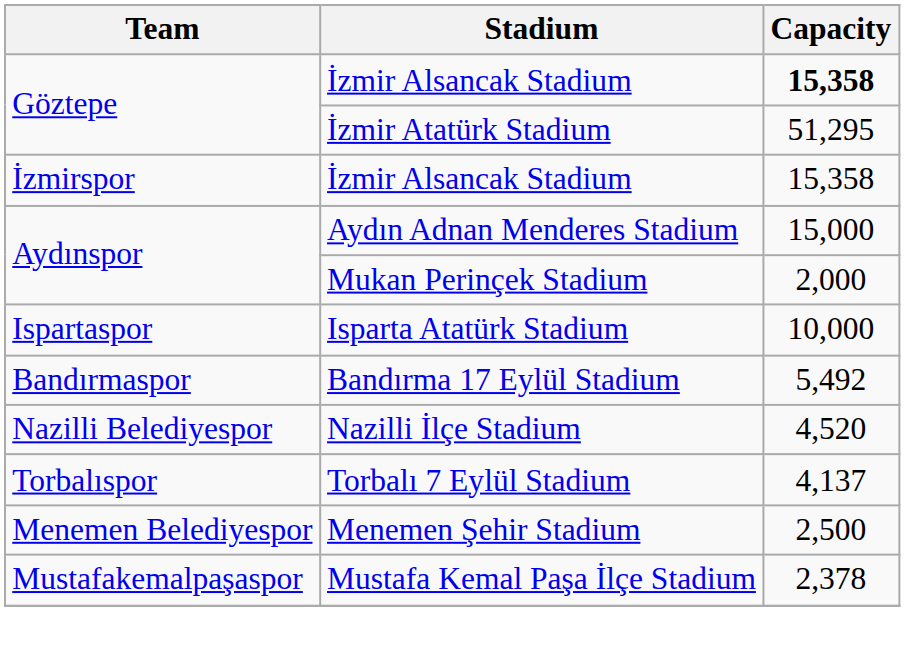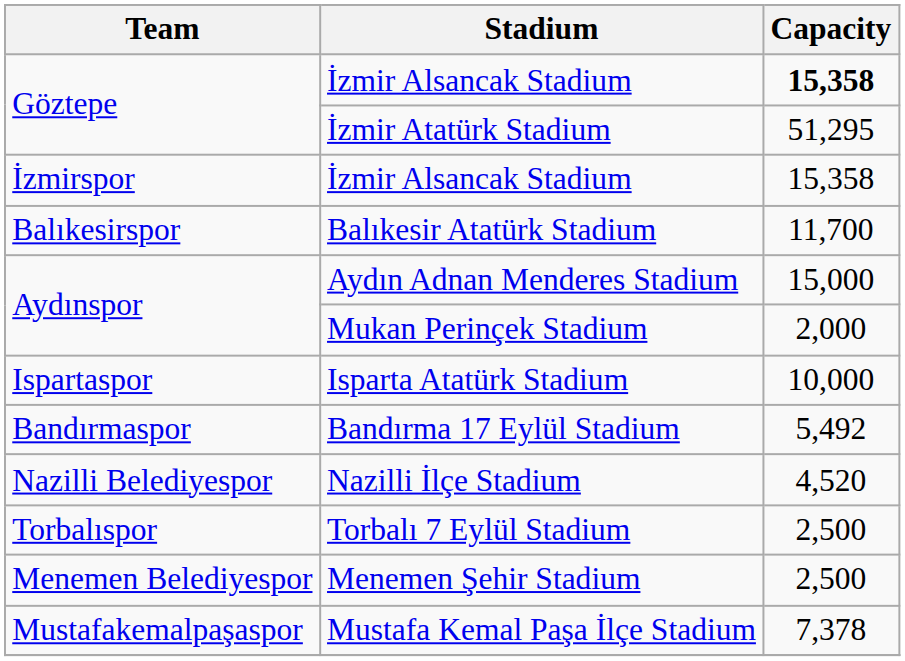 <table class="wikitable">
 <tr>
 <th>Team</th>
 <th>Stadium</th>
 <th>Capacity</th>
 </tr>
 <tr>
 <td rowspan="2"><a href='#'>Göztepe</a></td>
 <td><a href='#'>İzmir Alsancak Stadium</a></td>
 <td align="center"><strong>15,358</strong></td>
 </tr>
 <tr>
 <td><a href='#'>İzmir Atatürk Stadium</a></td>
 <td align="center">51,295</td>
 </tr>
 <tr>
 <td><a href='#'>İzmirspor</a></td>
 <td><a href='#'>İzmir Alsancak Stadium</a></td>
 <td align="center">15,358</td>
+</tr>
+<tr>
+<td><a href='#'>Balıkesirspor</a></td>
+<td><a href='#'>Balıkesir Atatürk Stadium</a></td>
+<td align="center">11,700</td>
 </tr>
 <tr>
 <td rowspan="2"><a href='#'>Aydınspor</a></td>
 <td><a href='#'>Aydın Adnan Menderes Stadium</a></td>
 <td align="center">15,000</td>
 </tr>
 <tr>
 <td><a href='#'>Mukan Perinçek Stadium</a></td>
 <td align="center">2,000</td>
 </tr>
 <tr>
 <td><a href='#'>Ispartaspor</a></td>
 <td><a href='#'>Isparta Atatürk Stadium</a></td>
 <td align="center">10,000</td>
 </tr>
 <tr>
 <td><a href='#'>Bandırmaspor</a></td>
 <td><a href='#'>Bandırma 17 Eylül Stadium</a></td>
 <td align="center">5,492</td>
 </tr>
 <tr>
 <td><a href='#'>Nazilli Belediyespor</a></td>
 <td><a href='#'>Nazilli İlçe Stadium</a></td>
 <td align="center">4,520</td>
 </tr>
 <tr>
 <td><a href='#'>Torbalıspor</a></td>
 <td><a href='#'>Torbalı 7 Eylül Stadium</a></td>
-<td align="center">4,137</td>
+<td align="center">2,500</td>
 </tr>
 <tr>
 <td><a href='#'>Menemen Belediyespor</a></td>
 <td><a href='#'>Menemen Şehir Stadium</a></td>
 <td align="center">2,500</td>
 </tr>
 <tr>
 <td><a href='#'>Mustafakemalpaşaspor</a></td>
 <td><a href='#'>Mustafa Kemal Paşa İlçe Stadium</a></td>
-<td align="center">2,378</td>
+<td align="center">7,378</td>
 </tr>
 <tr>
 </tr>
 </table>
